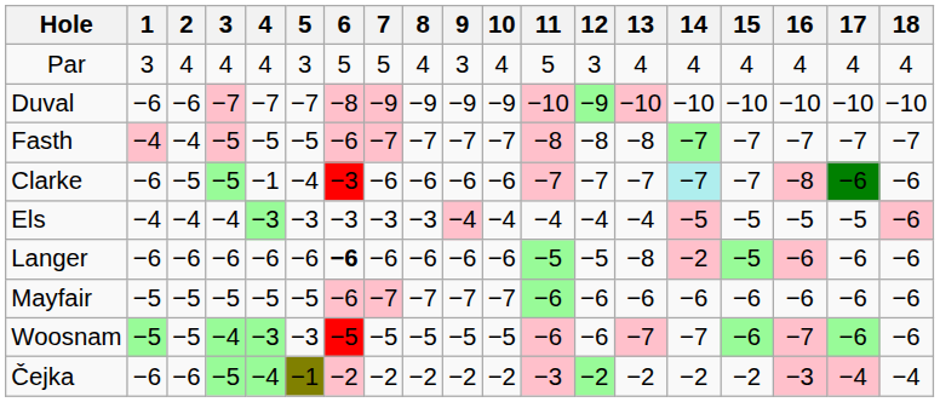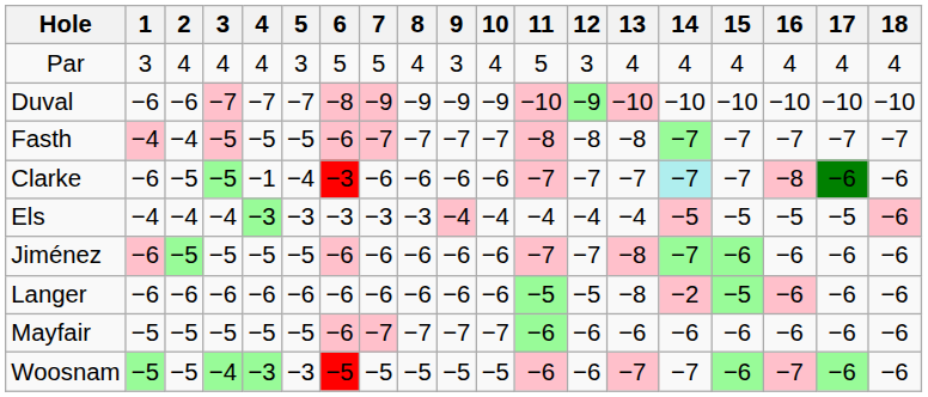 <table class="wikitable" style="text-align:center">
 <tr>
 <th>Hole</th>
 <th>1</th>
 <th>2</th>
 <th>3</th>
 <th>4</th>
 <th>5</th>
 <th>6</th>
 <th>7</th>
 <th>8</th>
 <th>9</th>
 <th>10</th>
 <th>11</th>
 <th>12</th>
 <th>13</th>
 <th>14</th>
 <th>15</th>
 <th>16</th>
 <th>17</th>
 <th>18</th>
 </tr>
 <tr>
 <td>Par</td>
 <td>3</td>
 <td>4</td>
 <td>4</td>
 <td>4</td>
 <td>3</td>
 <td>5</td>
 <td>5</td>
 <td>4</td>
 <td>3</td>
 <td>4</td>
 <td>5</td>
 <td>3</td>
 <td>4</td>
 <td>4</td>
 <td>4</td>
 <td>4</td>
 <td>4</td>
 <td>4</td>
 </tr>
 <tr>
 <td align=left> Duval</td>
 <td>−6</td>
 <td>−6</td>
 <td style="background: Pink;">−7</td>
 <td>−7</td>
 <td>−7</td>
 <td style="background: Pink;">−8</td>
 <td style="background: Pink;">−9</td>
 <td>−9</td>
 <td>−9</td>
 <td>−9</td>
 <td style="background: Pink;">−10</td>
 <td style="background: PaleGreen;">−9</td>
 <td style="background: Pink;">−10</td>
 <td>−10</td>
 <td>−10</td>
 <td>−10</td>
 <td>−10</td>
 <td>−10</td>
 </tr>
 <tr>
 <td align=left> Fasth</td>
 <td style="background: Pink;">−4</td>
 <td>−4</td>
 <td style="background: Pink;">−5</td>
 <td>−5</td>
 <td>−5</td>
 <td style="background: Pink;">−6</td>
 <td style="background: Pink;">−7</td>
 <td>−7</td>
 <td>−7</td>
 <td>−7</td>
 <td style="background: Pink;">−8</td>
 <td>−8</td>
 <td>−8</td>
 <td style="background: PaleGreen;">−7</td>
 <td>−7</td>
 <td>−7</td>
 <td>−7</td>
 <td>−7</td>
 </tr>
 <tr>
 <td align=left> Clarke</td>
 <td>−6</td>
 <td>−5</td>
 <td style="background: PaleGreen;">−5</td>
 <td>−1</td>
 <td>−4</td>
 <td style="background: Red;">−3</td>
 <td>−6</td>
 <td>−6</td>
 <td>−6</td>
 <td>−6</td>
 <td style="background: Pink;">−7</td>
 <td>−7</td>
 <td>−7</td>
 <td style="background: paleturquoise;">−7</td>
 <td>−7</td>
 <td style="background: Pink;">−8</td>
 <td style="background: Green;">−6</td>
 <td>−6</td>
 </tr>
 <tr>
 <td align=left> Els</td>
 <td>−4</td>
 <td>−4</td>
 <td>−4</td>
 <td style="background: PaleGreen;">−3</td>
 <td>−3</td>
 <td>−3</td>
 <td>−3</td>
 <td>−3</td>
 <td style="background: Pink;">−4</td>
 <td>−4</td>
 <td>−4</td>
 <td>−4</td>
 <td>−4</td>
 <td style="background: Pink;">−5</td>
 <td>−5</td>
 <td>−5</td>
 <td>−5</td>
 <td style="background: Pink;">−6</td>
 </tr>
 <tr>
+<td align=left> Jiménez</td>
+<td style="background: Pink;">−6</td>
+<td style="background: PaleGreen;">−5</td>
+<td>−5</td>
+<td>−5</td>
+<td>−5</td>
+<td style="background: Pink;">−6</td>
+<td>−6</td>
+<td>−6</td>
+<td>−6</td>
+<td>−6</td>
+<td style="background: Pink;">−7</td>
+<td>−7</td>
+<td style="background: Pink;">−8</td>
+<td style="background: PaleGreen;">−7</td>
+<td style="background: PaleGreen;">−6</td>
+<td>−6</td>
+<td>−6</td>
+<td>−6</td>
+</tr>
+<tr>
 <td align=left> Langer</td>
 <td>−6</td>
 <td>−6</td>
 <td>−6</td>
 <td>−6</td>
 <td>−6</td>
-<td><strong>−6</strong></td>
+<td>−6</td>
 <td>−6</td>
 <td>−6</td>
 <td>−6</td>
 <td>−6</td>
 <td style="background: PaleGreen;">−5</td>
 <td>−5</td>
 <td>−8</td>
 <td style="background: Pink;">−2</td>
 <td style="background: PaleGreen;">−5</td>
 <td style="background: Pink;">−6</td>
 <td>−6</td>
 <td>−6</td>
 </tr>
 <tr>
 <td align=left> Mayfair</td>
 <td>−5</td>
 <td>−5</td>
 <td>−5</td>
 <td>−5</td>
 <td>−5</td>
 <td style="background: Pink;">−6</td>
 <td style="background: Pink;">−7</td>
 <td>−7</td>
 <td>−7</td>
 <td>−7</td>
 <td style="background: PaleGreen;">−6</td>
 <td>−6</td>
 <td>−6</td>
 <td>−6</td>
 <td>−6</td>
 <td>−6</td>
 <td>−6</td>
 <td>−6</td>
 </tr>
 <tr>
 <td align=left> Woosnam</td>
 <td style="background: PaleGreen;">−5</td>
 <td>−5</td>
 <td style="background: PaleGreen;">−4</td>
 <td style="background: PaleGreen;">−3</td>
 <td>−3</td>
 <td style="background: Red;">−5</td>
 <td>−5</td>
 <td>−5</td>
 <td>−5</td>
 <td>−5</td>
 <td style="background: Pink;">−6</td>
 <td>−6</td>
 <td style="background: Pink;">−7</td>
 <td>−7</td>
 <td style="background: PaleGreen;">−6</td>
 <td style="background: Pink;">−7</td>
 <td style="background: PaleGreen;">−6</td>
 <td>−6</td>
 </tr>
-<tr>
-<td align=left> Čejka</td>
-<td>−6</td>
-<td>−6</td>
-<td style="background: PaleGreen;">−5</td>
-<td style="background: PaleGreen;">−4</td>
-<td style="background: Olive;">−1</td>
-<td style="background: Pink;">−2</td>
-<td>−2</td>
-<td>−2</td>
-<td>−2</td>
-<td>−2</td>
-<td style="background: Pink;">−3</td>
-<td style="background: PaleGreen;">−2</td>
-<td>−2</td>
-<td>−2</td>
-<td>−2</td>
-<td style="background: Pink;">−3</td>
-<td style="background: Pink;">−4</td>
-<td>−4</td>
-</tr>
 </table>
